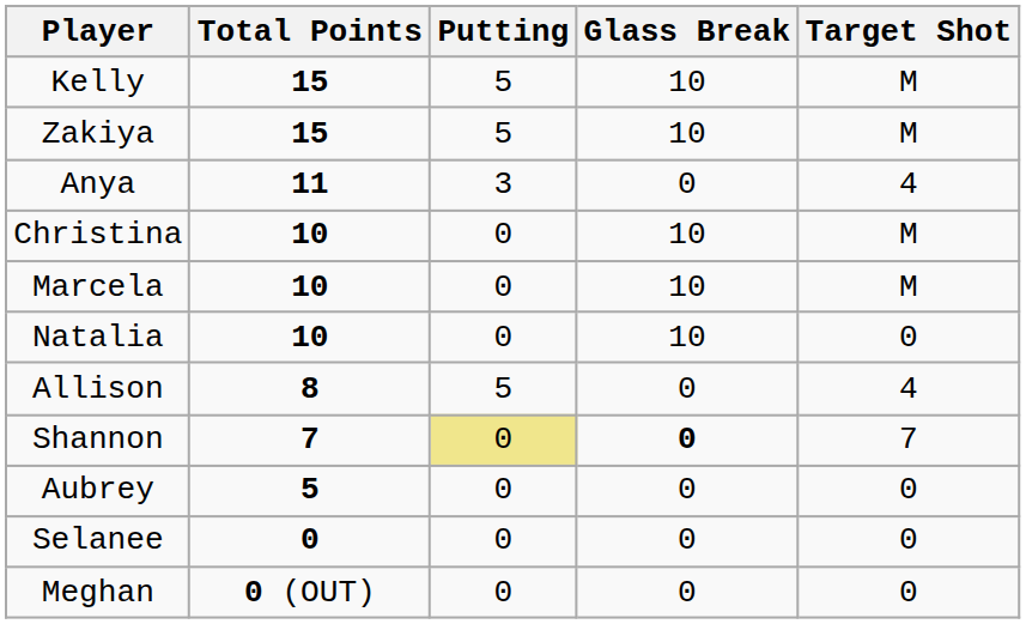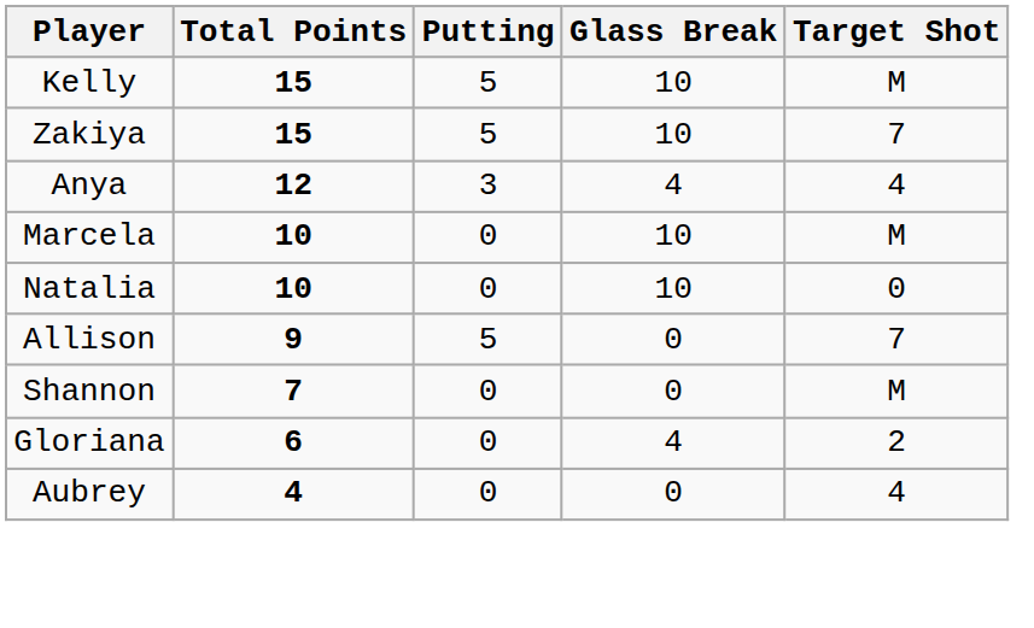 <table class="wikitable" style="text-align:center;">
 <tr>
 <th>Player</th>
 <th>Total Points</th>
 <th>Putting</th>
 <th>Glass Break</th>
 <th>Target Shot</th>
 </tr>
 <tr>
 <td>Kelly</td>
 <td><strong>15</strong></td>
 <td>5</td>
 <td>10</td>
 <td>M</td>
 </tr>
 <tr>
 <td>Zakiya</td>
 <td><strong>15</strong></td>
 <td>5</td>
 <td>10</td>
-<td>M</td>
+<td>7</td>
 </tr>
 <tr>
 <td>Anya</td>
-<td><strong>11</strong></td>
+<td><strong>12</strong></td>
 <td>3</td>
-<td>0</td>
 <td>4</td>
-</tr>
-<tr>
-<td>Christina</td>
-<td><strong>10</strong></td>
-<td>0</td>
-<td>10</td>
-<td>M</td>
+<td>4</td>
 </tr>
 <tr>
 <td>Marcela</td>
 <td><strong>10</strong></td>
 <td>0</td>
 <td>10</td>
 <td>M</td>
 </tr>
 <tr>
 <td>Natalia</td>
 <td><strong>10</strong></td>
 <td>0</td>
 <td>10</td>
 <td>0</td>
 </tr>
 <tr>
 <td>Allison</td>
-<td><strong>8</strong></td>
+<td><strong>9</strong></td>
 <td>5</td>
 <td>0</td>
-<td>4</td>
+<td>7</td>
 </tr>
 <tr>
 <td>Shannon</td>
 <td><strong>7</strong></td>
-<td style="background: khaki;">0</td>
-<td><strong>0</strong></td>
-<td>7</td>
+<td>0</td>
+<td>0</td>
+<td>M</td>
+</tr>
+<tr>
+<td>Gloriana</td>
+<td><strong>6</strong></td>
+<td>0</td>
+<td>4</td>
+<td>2</td>
 </tr>
 <tr>
 <td>Aubrey</td>
-<td><strong>5</strong></td>
+<td><strong>4</strong></td>
 <td>0</td>
 <td>0</td>
-<td>0</td>
-</tr>
-<tr>
-<td>Selanee</td>
-<td><strong>0</strong></td>
-<td>0</td>
-<td>0</td>
-<td>0</td>
-</tr>
-<tr>
-<td>Meghan</td>
-<td><strong>0</strong> (OUT)</td>
-<td>0</td>
-<td>0</td>
-<td>0</td>
+<td>4</td>
 </tr>
 </table>
